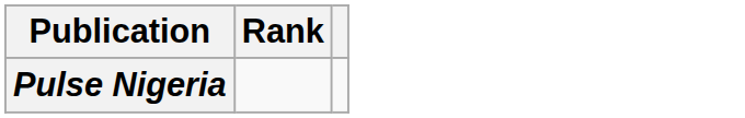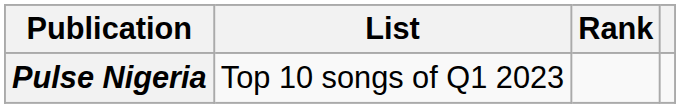 <table class="wikitable sortable plainrowheaders" style="border:none; margin:0;">
 <tr>
 <th scope="col">Publication</th>
+<th scope="col" class="unsortable">List</th>
 <th scope="col" data-sort-type="number">Rank</th>
 <th scope="col" class="unsortable"></th>
 </tr>
 <tr>
 <th scope="row" rowspan="1"><em>Pulse Nigeria</em></th>
+<td>Top 10 songs of Q1 2023</td>
 <td></td>
 <td></td>
 </tr>
 </table>
